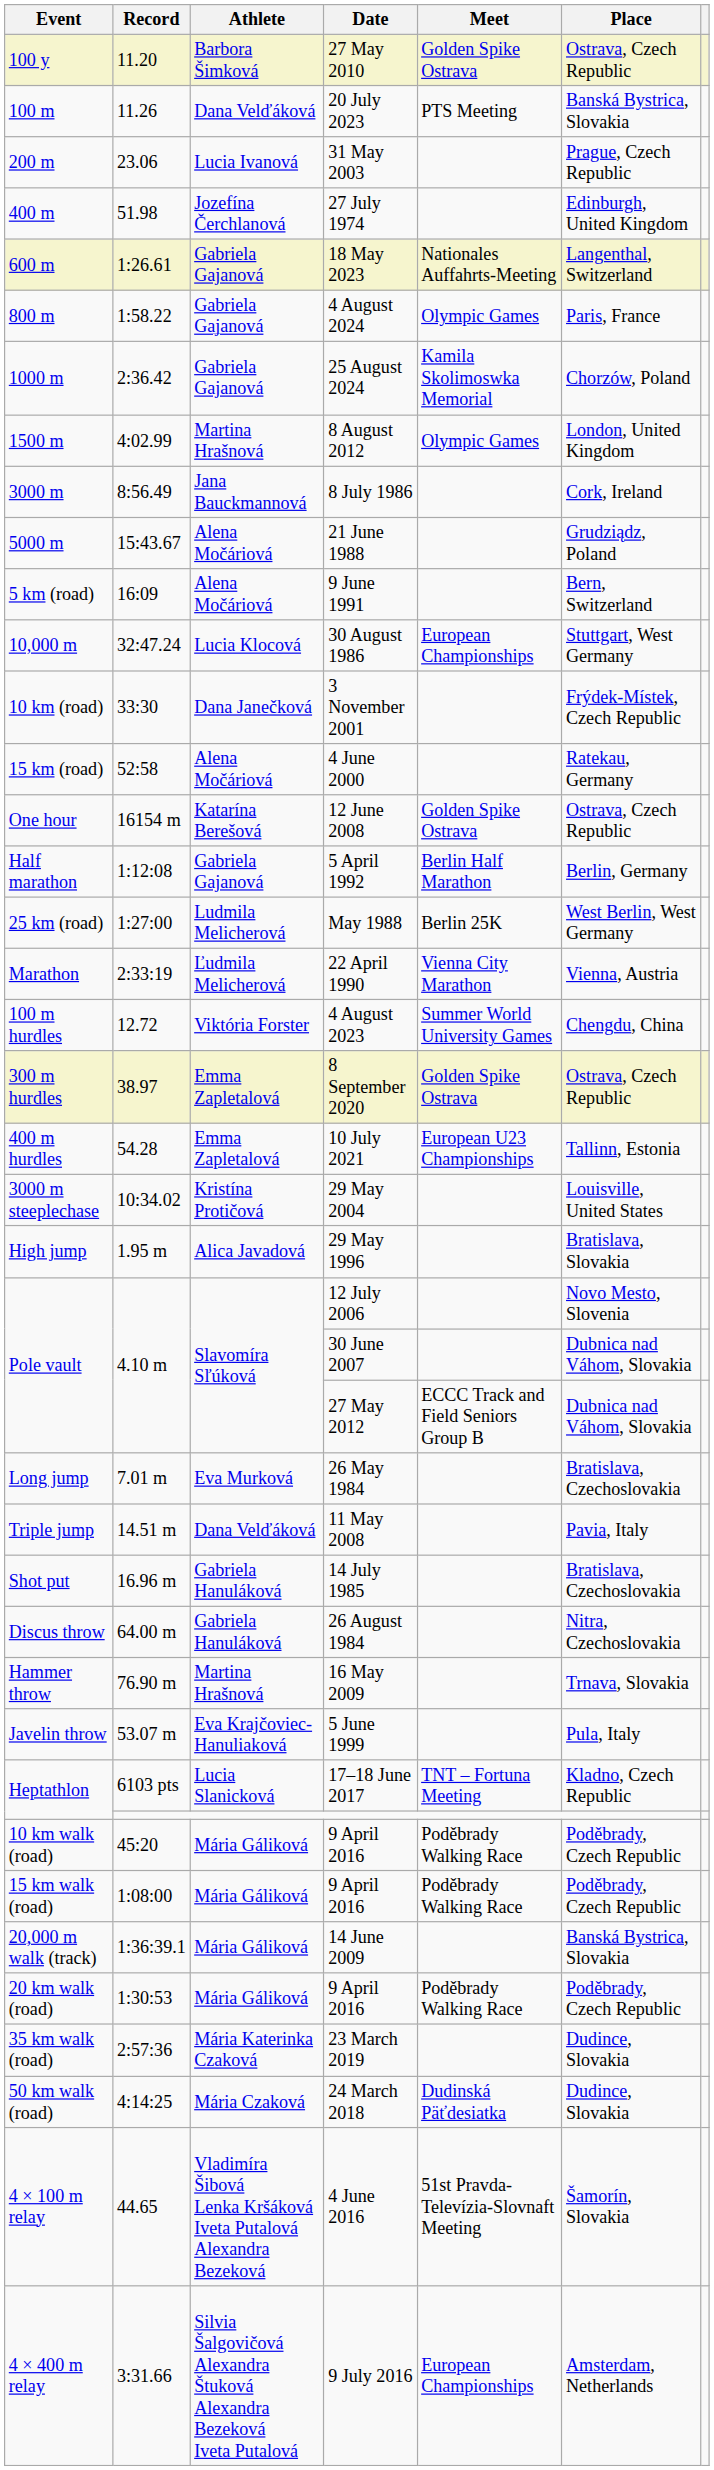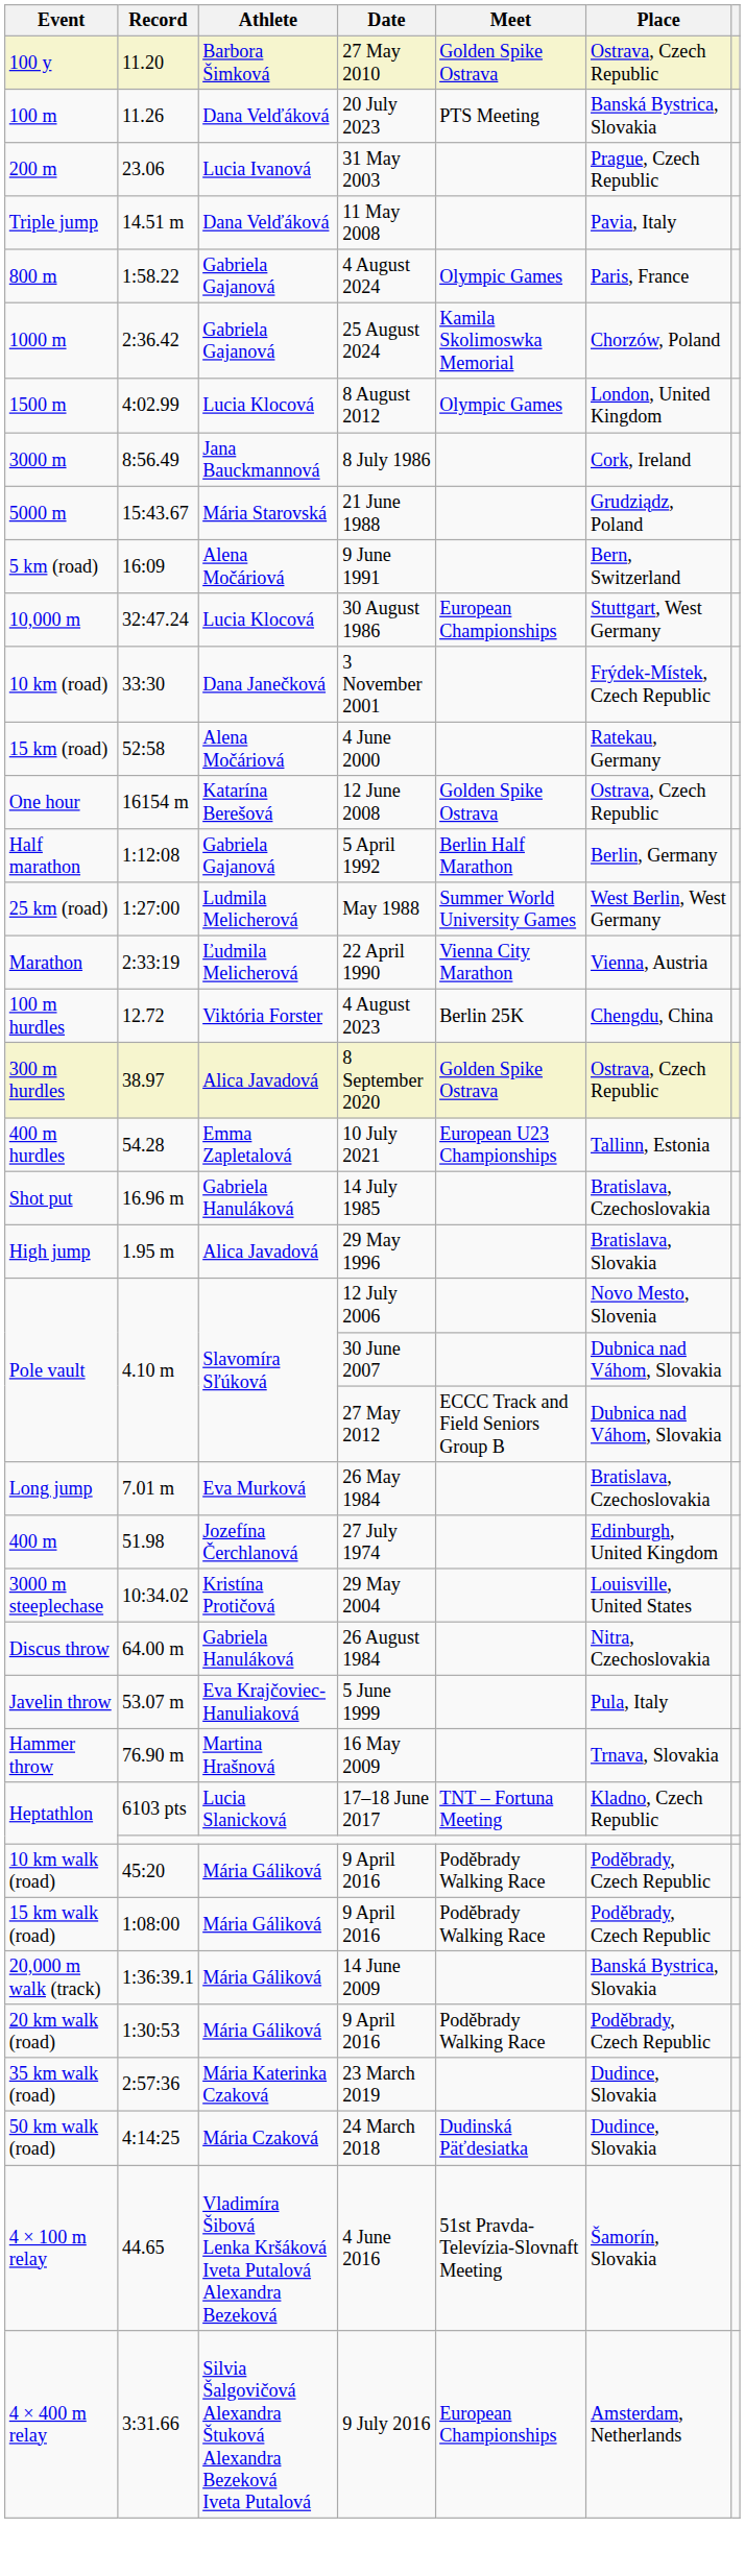 <table class="wikitable" style="font-size:95%; width: 95%;">
 <tr>
 <th>Event</th>
 <th>Record</th>
 <th>Athlete</th>
 <th>Date</th>
 <th>Meet</th>
 <th>Place</th>
 <th></th>
 </tr>
 <tr style="background:#f6F5CE;">
 <td><a href='#'>100 y</a></td>
 <td>11.20 </td>
 <td><a href='#'>Barbora Šimková</a></td>
 <td>27 May 2010</td>
 <td><a href='#'>Golden Spike Ostrava</a></td>
 <td><a href='#'>Ostrava</a>, Czech Republic</td>
 <td></td>
 </tr>
 <tr>
 <td><a href='#'>100 m</a></td>
 <td>11.26 </td>
 <td><a href='#'>Dana Velďáková</a></td>
 <td>20 July 2023</td>
 <td>PTS Meeting</td>
 <td><a href='#'>Banská Bystrica</a>, Slovakia</td>
 <td></td>
 </tr>
 <tr>
 <td><a href='#'>200 m</a></td>
 <td>23.06 </td>
 <td><a href='#'>Lucia Ivanová</a></td>
 <td>31 May 2003</td>
 <td></td>
 <td><a href='#'>Prague</a>, Czech Republic</td>
 <td></td>
 </tr>
 <tr>
-<td><a href='#'>400 m</a></td>
-<td>51.98</td>
-<td><a href='#'>Jozefína Čerchlanová</a></td>
-<td>27 July 1974</td>
+<td><a href='#'>Triple jump</a></td>
+<td>14.51 m </td>
+<td><a href='#'>Dana Velďáková</a></td>
+<td>11 May 2008</td>
 <td></td>
-<td><a href='#'>Edinburgh</a>, United Kingdom</td>
-<td></td>
-</tr>
-<tr style="background:#f6F5CE;">
-<td><a href='#'>600 m</a></td>
-<td>1:26.61</td>
-<td><a href='#'>Gabriela Gajanová</a></td>
-<td>18 May 2023</td>
-<td>Nationales Auffahrts-Meeting</td>
-<td><a href='#'>Langenthal</a>, Switzerland</td>
+<td><a href='#'>Pavia</a>, Italy</td>
 <td></td>
 </tr>
 <tr>
 <td><a href='#'>800 m</a></td>
 <td>1:58.22</td>
 <td><a href='#'>Gabriela Gajanová</a></td>
 <td>4 August 2024</td>
 <td><a href='#'>Olympic Games</a></td>
 <td><a href='#'>Paris</a>, France</td>
 <td></td>
 </tr>
 <tr>
 <td><a href='#'>1000 m</a></td>
 <td>2:36.42</td>
 <td><a href='#'>Gabriela Gajanová</a></td>
 <td>25 August 2024</td>
 <td><a href='#'>Kamila Skolimoswka Memorial</a></td>
 <td><a href='#'>Chorzów</a>, Poland</td>
 <td></td>
 </tr>
 <tr>
 <td><a href='#'>1500 m</a></td>
 <td>4:02.99</td>
-<td><a href='#'>Martina Hrašnová</a></td>
+<td><a href='#'>Lucia Klocová</a></td>
 <td>8 August 2012</td>
 <td><a href='#'>Olympic Games</a></td>
 <td><a href='#'>London</a>, United Kingdom</td>
 <td></td>
 </tr>
 <tr>
 <td><a href='#'>3000 m</a></td>
 <td>8:56.49</td>
 <td><a href='#'>Jana Bauckmannová</a></td>
 <td>8 July 1986</td>
 <td></td>
 <td><a href='#'>Cork</a>, Ireland</td>
 <td></td>
 </tr>
 <tr>
 <td><a href='#'>5000 m</a></td>
 <td>15:43.67</td>
-<td><a href='#'>Alena Močáriová</a></td>
+<td><a href='#'>Mária Starovská</a></td>
 <td>21 June 1988</td>
 <td></td>
 <td><a href='#'>Grudziądz</a>, Poland</td>
 <td></td>
 </tr>
 <tr>
 <td><a href='#'>5 km</a> (road)</td>
 <td>16:09</td>
 <td><a href='#'>Alena Močáriová</a></td>
 <td>9 June 1991</td>
 <td></td>
 <td><a href='#'>Bern</a>, Switzerland</td>
 <td></td>
 </tr>
 <tr>
 <td><a href='#'>10,000 m</a></td>
 <td>32:47.24</td>
 <td><a href='#'>Lucia Klocová</a></td>
 <td>30 August 1986</td>
 <td><a href='#'>European Championships</a></td>
 <td><a href='#'>Stuttgart</a>, West Germany</td>
 <td></td>
 </tr>
 <tr>
 <td><a href='#'>10 km</a> (road)</td>
 <td>33:30</td>
 <td><a href='#'>Dana Janečková</a></td>
 <td>3 November 2001</td>
 <td></td>
 <td><a href='#'>Frýdek-Místek</a>, Czech Republic</td>
 <td></td>
 </tr>
 <tr>
 <td><a href='#'>15 km</a> (road)</td>
 <td>52:58</td>
 <td><a href='#'>Alena Močáriová</a></td>
 <td>4 June 2000</td>
 <td></td>
 <td><a href='#'>Ratekau</a>, Germany</td>
 <td></td>
 </tr>
 <tr>
 <td><a href='#'>One hour</a></td>
 <td>16154 m</td>
 <td><a href='#'>Katarína Berešová</a></td>
 <td>12 June 2008</td>
 <td><a href='#'>Golden Spike Ostrava</a></td>
 <td><a href='#'>Ostrava</a>, Czech Republic</td>
 <td></td>
 </tr>
 <tr>
 <td><a href='#'>Half marathon</a></td>
 <td>1:12:08</td>
 <td><a href='#'>Gabriela Gajanová</a></td>
 <td>5 April 1992</td>
 <td><a href='#'>Berlin Half Marathon</a></td>
 <td><a href='#'>Berlin</a>, Germany</td>
 <td></td>
 </tr>
 <tr>
 <td><a href='#'>25 km</a> (road)</td>
 <td>1:27:00</td>
 <td><a href='#'>Ludmila Melicherová</a></td>
 <td>May 1988</td>
-<td>Berlin 25K</td>
+<td><a href='#'>Summer World University Games</a></td>
 <td><a href='#'>West Berlin</a>, West Germany</td>
 <td></td>
 </tr>
 <tr>
 <td><a href='#'>Marathon</a></td>
 <td>2:33:19</td>
 <td><a href='#'>Ľudmila Melicherová</a></td>
 <td>22 April 1990</td>
 <td><a href='#'>Vienna City Marathon</a></td>
 <td><a href='#'>Vienna</a>, Austria</td>
 <td></td>
 </tr>
 <tr>
 <td><a href='#'>100 m hurdles</a></td>
 <td>12.72 </td>
 <td><a href='#'>Viktória Forster</a></td>
 <td>4 August 2023</td>
-<td><a href='#'>Summer World University Games</a></td>
+<td>Berlin 25K</td>
 <td><a href='#'>Chengdu</a>, China</td>
 <td></td>
 </tr>
 <tr style="background:#f6F5CE;">
 <td><a href='#'>300 m hurdles</a></td>
 <td>38.97</td>
-<td><a href='#'>Emma Zapletalová</a></td>
+<td><a href='#'>Alica Javadová</a></td>
 <td>8 September 2020</td>
 <td><a href='#'>Golden Spike Ostrava</a></td>
 <td><a href='#'>Ostrava</a>, Czech Republic</td>
 <td></td>
 </tr>
 <tr>
 <td><a href='#'>400 m hurdles</a></td>
 <td>54.28</td>
 <td><a href='#'>Emma Zapletalová</a></td>
 <td>10 July 2021</td>
 <td><a href='#'>European U23 Championships</a></td>
 <td><a href='#'>Tallinn</a>, Estonia</td>
 <td></td>
 </tr>
 <tr>
-<td><a href='#'>3000 m steeplechase</a></td>
-<td>10:34.02</td>
-<td><a href='#'>Kristína Protičová</a></td>
-<td>29 May 2004</td>
+<td><a href='#'>Shot put</a></td>
+<td>16.96 m</td>
+<td><a href='#'>Gabriela Hanuláková</a></td>
+<td>14 July 1985</td>
 <td></td>
-<td><a href='#'>Louisville</a>, United States</td>
+<td><a href='#'>Bratislava</a>, Czechoslovakia</td>
 <td></td>
 </tr>
 <tr>
 <td><a href='#'>High jump</a></td>
 <td>1.95 m</td>
 <td><a href='#'>Alica Javadová</a></td>
 <td>29 May 1996</td>
 <td></td>
 <td><a href='#'>Bratislava</a>, Slovakia</td>
 <td></td>
 </tr>
 <tr>
 <td rowspan=3><a href='#'>Pole vault</a></td>
 <td rowspan=3>4.10 m</td>
 <td rowspan=3><a href='#'>Slavomíra Sľúková</a></td>
 <td>12 July 2006</td>
 <td></td>
 <td><a href='#'>Novo Mesto</a>, Slovenia</td>
 <td></td>
 </tr>
 <tr>
 <td>30 June 2007</td>
 <td></td>
 <td><a href='#'>Dubnica nad Váhom</a>, Slovakia</td>
 <td></td>
 </tr>
 <tr>
 <td>27 May 2012</td>
 <td>ECCC Track and Field Seniors Group B</td>
 <td><a href='#'>Dubnica nad Váhom</a>, Slovakia</td>
 <td></td>
 </tr>
 <tr>
 <td><a href='#'>Long jump</a></td>
 <td>7.01 m </td>
 <td><a href='#'>Eva Murková</a></td>
 <td>26 May 1984</td>
 <td></td>
 <td><a href='#'>Bratislava</a>, Czechoslovakia</td>
 <td></td>
 </tr>
 <tr>
-<td><a href='#'>Triple jump</a></td>
-<td>14.51 m </td>
-<td><a href='#'>Dana Velďáková</a></td>
-<td>11 May 2008</td>
+<td><a href='#'>400 m</a></td>
+<td>51.98</td>
+<td><a href='#'>Jozefína Čerchlanová</a></td>
+<td>27 July 1974</td>
 <td></td>
-<td><a href='#'>Pavia</a>, Italy</td>
+<td><a href='#'>Edinburgh</a>, United Kingdom</td>
 <td></td>
 </tr>
 <tr>
-<td><a href='#'>Shot put</a></td>
-<td>16.96 m</td>
-<td><a href='#'>Gabriela Hanuláková</a></td>
-<td>14 July 1985</td>
+<td><a href='#'>3000 m steeplechase</a></td>
+<td>10:34.02</td>
+<td><a href='#'>Kristína Protičová</a></td>
+<td>29 May 2004</td>
 <td></td>
-<td><a href='#'>Bratislava</a>, Czechoslovakia</td>
+<td><a href='#'>Louisville</a>, United States</td>
 <td></td>
 </tr>
 <tr>
 <td><a href='#'>Discus throw</a></td>
 <td>64.00 m</td>
 <td><a href='#'>Gabriela Hanuláková</a></td>
 <td>26 August 1984</td>
 <td></td>
 <td><a href='#'>Nitra</a>, Czechoslovakia</td>
 <td></td>
 </tr>
 <tr>
+<td><a href='#'>Javelin throw</a></td>
+<td>53.07 m</td>
+<td><a href='#'>Eva Krajčoviec-Hanuliaková</a></td>
+<td>5 June 1999</td>
+<td></td>
+<td><a href='#'>Pula</a>, Italy</td>
+<td></td>
+</tr>
+<tr>
 <td><a href='#'>Hammer throw</a></td>
 <td>76.90 m</td>
 <td><a href='#'>Martina Hrašnová</a></td>
 <td>16 May 2009</td>
 <td></td>
 <td><a href='#'>Trnava</a>, Slovakia</td>
-<td></td>
-</tr>
-<tr>
-<td><a href='#'>Javelin throw</a></td>
-<td>53.07 m</td>
-<td><a href='#'>Eva Krajčoviec-Hanuliaková</a></td>
-<td>5 June 1999</td>
-<td></td>
-<td><a href='#'>Pula</a>, Italy</td>
 <td></td>
 </tr>
 <tr>
 <td rowspan=2><a href='#'>Heptathlon</a></td>
 <td>6103 pts</td>
 <td><a href='#'>Lucia Slanicková</a></td>
 <td>17–18 June 2017</td>
 <td><a href='#'>TNT – Fortuna Meeting</a></td>
 <td><a href='#'>Kladno</a>, Czech Republic</td>
 <td></td>
 </tr>
 <tr>
 <td colspan=5></td>
 <td></td>
 </tr>
 <tr>
 <td><a href='#'>10 km walk</a> (road)</td>
 <td>45:20</td>
 <td><a href='#'>Mária Gáliková</a></td>
 <td>9 April 2016</td>
 <td>Poděbrady Walking Race</td>
 <td><a href='#'>Poděbrady</a>, Czech Republic</td>
 <td></td>
 </tr>
 <tr>
 <td><a href='#'>15 km walk</a> (road)</td>
 <td>1:08:00</td>
 <td><a href='#'>Mária Gáliková</a></td>
 <td>9 April 2016</td>
 <td>Poděbrady Walking Race</td>
 <td><a href='#'>Poděbrady</a>, Czech Republic</td>
 <td></td>
 </tr>
 <tr>
 <td><a href='#'>20,000 m walk</a> (track)</td>
 <td>1:36:39.1</td>
 <td><a href='#'>Mária Gáliková</a></td>
 <td>14 June 2009</td>
 <td></td>
 <td><a href='#'>Banská Bystrica</a>, Slovakia</td>
 <td></td>
 </tr>
 <tr>
 <td><a href='#'>20 km walk</a> (road)</td>
 <td>1:30:53</td>
 <td><a href='#'>Mária Gáliková</a></td>
 <td>9 April 2016</td>
 <td>Poděbrady Walking Race</td>
 <td><a href='#'>Poděbrady</a>, Czech Republic</td>
 <td></td>
 </tr>
 <tr>
 <td><a href='#'>35 km walk</a> (road)</td>
 <td>2:57:36</td>
 <td><a href='#'>Mária Katerinka Czaková</a></td>
 <td>23 March 2019</td>
 <td></td>
 <td><a href='#'>Dudince</a>, Slovakia</td>
 <td></td>
 </tr>
 <tr>
 <td><a href='#'>50 km walk</a> (road)</td>
 <td>4:14:25</td>
 <td><a href='#'>Mária Czaková</a></td>
 <td>24 March 2018</td>
 <td><a href='#'>Dudinská Päťdesiatka</a></td>
 <td><a href='#'>Dudince</a>, Slovakia</td>
 <td></td>
 </tr>
 <tr>
 <td><a href='#'>4 × 100 m relay</a></td>
 <td>44.65</td>
 <td><br><a href='#'>Vladimíra Šibová</a><br><a href='#'>Lenka Kršáková</a><br><a href='#'>Iveta Putalová</a><br><a href='#'>Alexandra Bezeková</a></td>
 <td>4 June 2016</td>
 <td>51st Pravda-Televízia-Slovnaft Meeting</td>
 <td><a href='#'>Šamorín</a>, Slovakia</td>
 <td></td>
 </tr>
 <tr>
 <td><a href='#'>4 × 400 m relay</a></td>
 <td>3:31.66</td>
 <td><br><a href='#'>Silvia Šalgovičová</a><br><a href='#'>Alexandra Štuková</a><br><a href='#'>Alexandra Bezeková</a><br><a href='#'>Iveta Putalová</a></td>
 <td>9 July 2016</td>
 <td><a href='#'>European Championships</a></td>
 <td><a href='#'>Amsterdam</a>, Netherlands</td>
 <td></td>
 </tr>
 </table>
